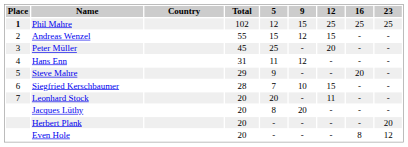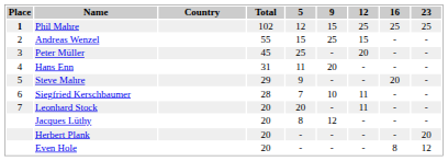 <table border="0" style="border: 1px solid #999; background-color:#FFFFFF; text-align:center; font-size:86%; line-height:15px;">
 <tr align="center" bgcolor="#CCCCCC">
 <th width=35>Place</th>
 <th width=170>Name</th>
 <th width=120>Country</th>
 <th width=50>Total</th>
 <th width=40>5</th>
 <th width=40>9</th>
 <th width=40>12</th>
 <th width=40>16</th>
 <th width=40>23</th>
 </tr>
 <tr bgcolor="#EFEFEF">
 <td><strong>1</strong></td>
 <td align="left"><a href='#'>Phil Mahre</a></td>
 <td align="left"></td>
 <td>102</td>
 <td>12</td>
 <td>15</td>
 <td>25</td>
 <td>25</td>
 <td>25</td>
 </tr>
 <tr>
 <td>2</td>
 <td align="left"><a href='#'>Andreas Wenzel</a></td>
 <td align="left"></td>
 <td>55</td>
 <td>15</td>
-<td>12</td>
+<td>25</td>
 <td>15</td>
 <td>-</td>
 <td>-</td>
 </tr>
 <tr bgcolor="#EFEFEF">
 <td>3</td>
 <td align="left"><a href='#'>Peter Müller</a></td>
 <td align="left"></td>
 <td>45</td>
 <td>25</td>
 <td>-</td>
 <td>20</td>
 <td>-</td>
 <td>-</td>
 </tr>
 <tr>
 <td>4</td>
 <td align="left"><a href='#'>Hans Enn</a></td>
 <td align="left"></td>
 <td>31</td>
 <td>11</td>
-<td>12</td>
+<td>20</td>
 <td>-</td>
 <td>-</td>
 <td>-</td>
 </tr>
 <tr bgcolor="#EFEFEF">
 <td>5</td>
 <td align="left"><a href='#'>Steve Mahre</a></td>
 <td align="left"></td>
 <td>29</td>
 <td>9</td>
 <td>-</td>
 <td>-</td>
 <td>20</td>
 <td>-</td>
 </tr>
 <tr>
 <td>6</td>
 <td align="left"><a href='#'>Siegfried Kerschbaumer</a></td>
 <td align="left"></td>
 <td>28</td>
 <td>7</td>
 <td>10</td>
-<td>15</td>
+<td>11</td>
 <td>-</td>
 <td>-</td>
 </tr>
 <tr bgcolor="#EFEFEF">
 <td>7</td>
 <td align="left"><a href='#'>Leonhard Stock</a></td>
 <td align="left"></td>
 <td>20</td>
 <td>20</td>
 <td>-</td>
 <td>11</td>
 <td>-</td>
 <td>-</td>
 </tr>
 <tr>
 <td></td>
 <td align="left"><a href='#'>Jacques Lüthy</a></td>
 <td align="left"></td>
 <td>20</td>
 <td>8</td>
-<td>20</td>
+<td>12</td>
 <td>-</td>
 <td>-</td>
 <td>-</td>
 </tr>
 <tr bgcolor="#EFEFEF">
 <td></td>
 <td align="left"><a href='#'>Herbert Plank</a></td>
 <td align="left"></td>
 <td>20</td>
 <td>-</td>
 <td>-</td>
 <td>-</td>
 <td>-</td>
 <td>20</td>
 </tr>
 <tr>
 <td></td>
 <td align="left"><a href='#'>Even Hole</a></td>
 <td align="left"></td>
 <td>20</td>
 <td>-</td>
 <td>-</td>
 <td>-</td>
 <td>8</td>
 <td>12</td>
 </tr>
 </table>
